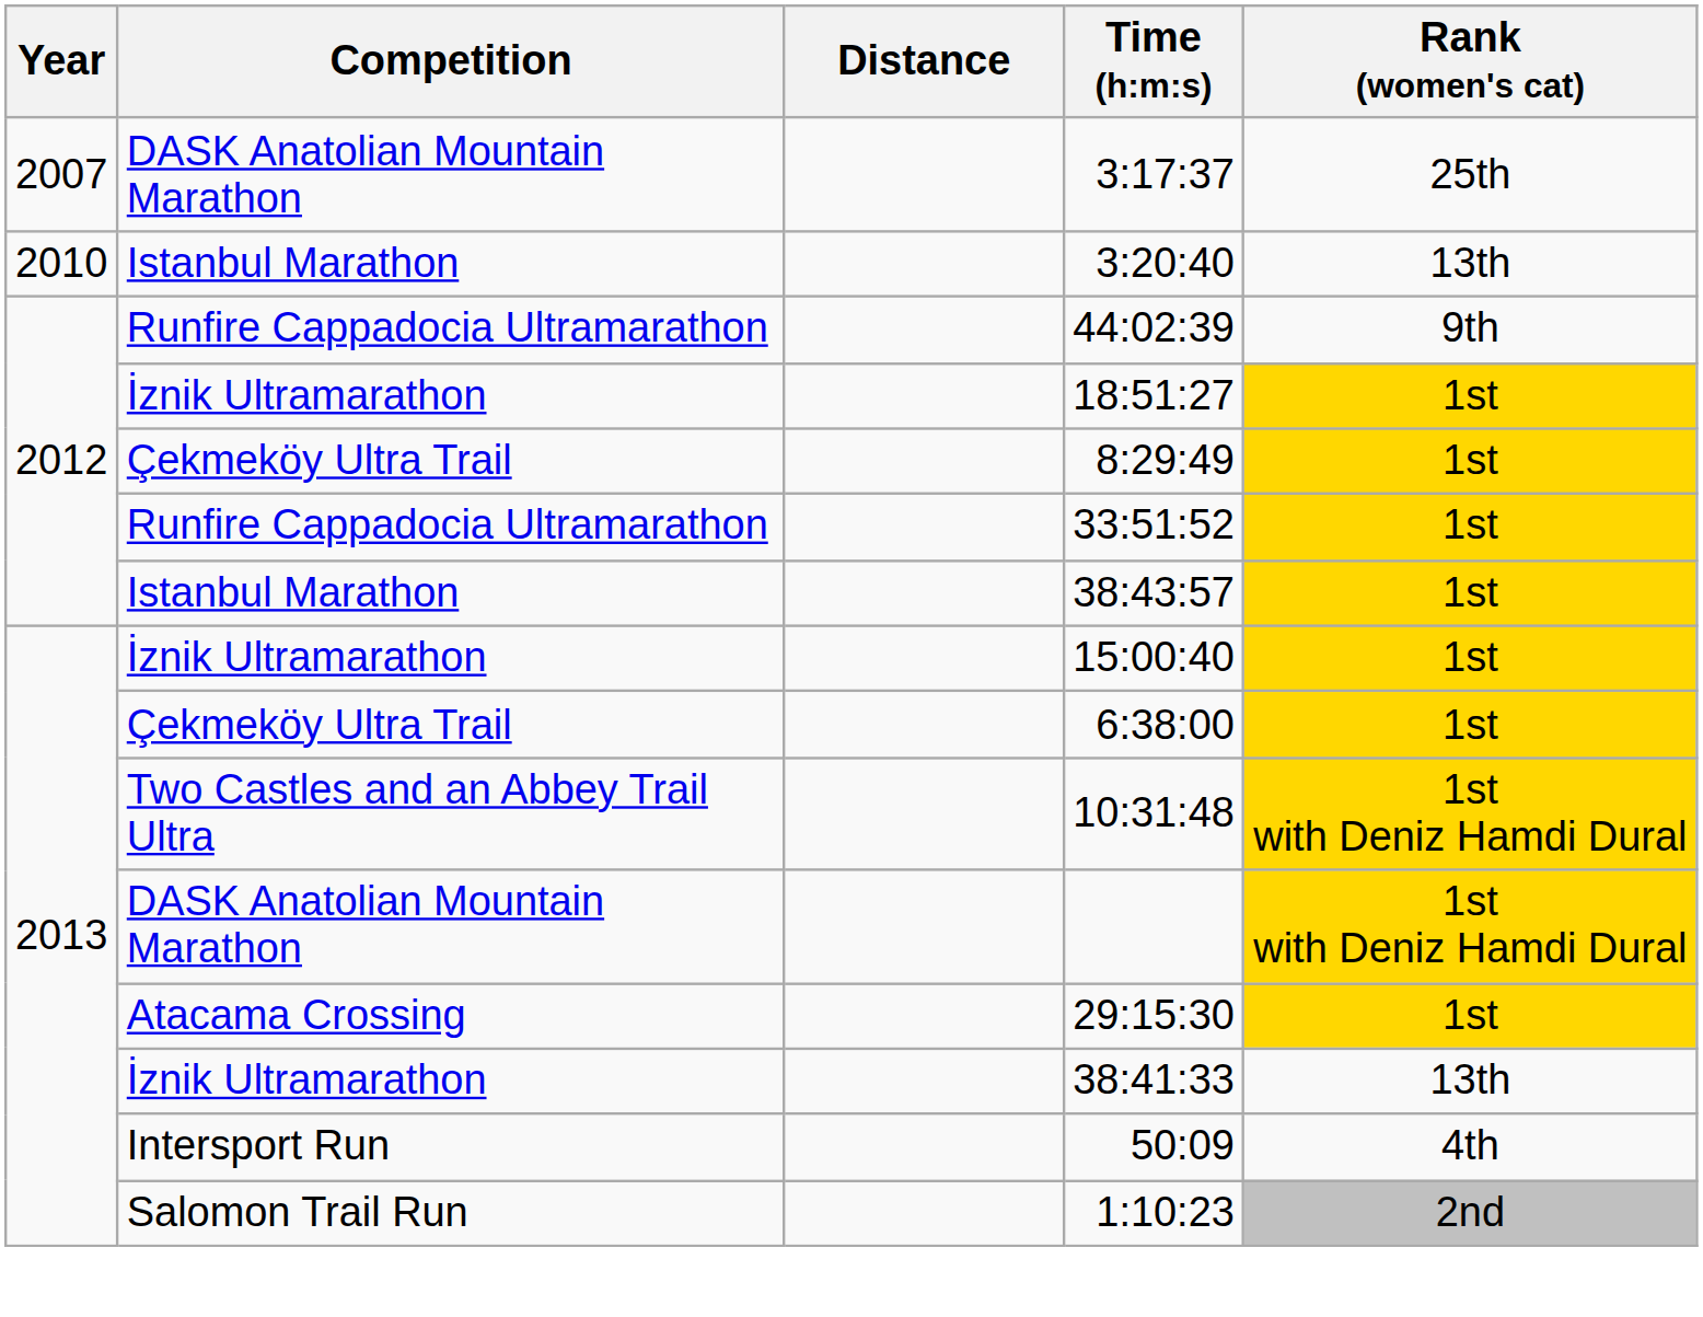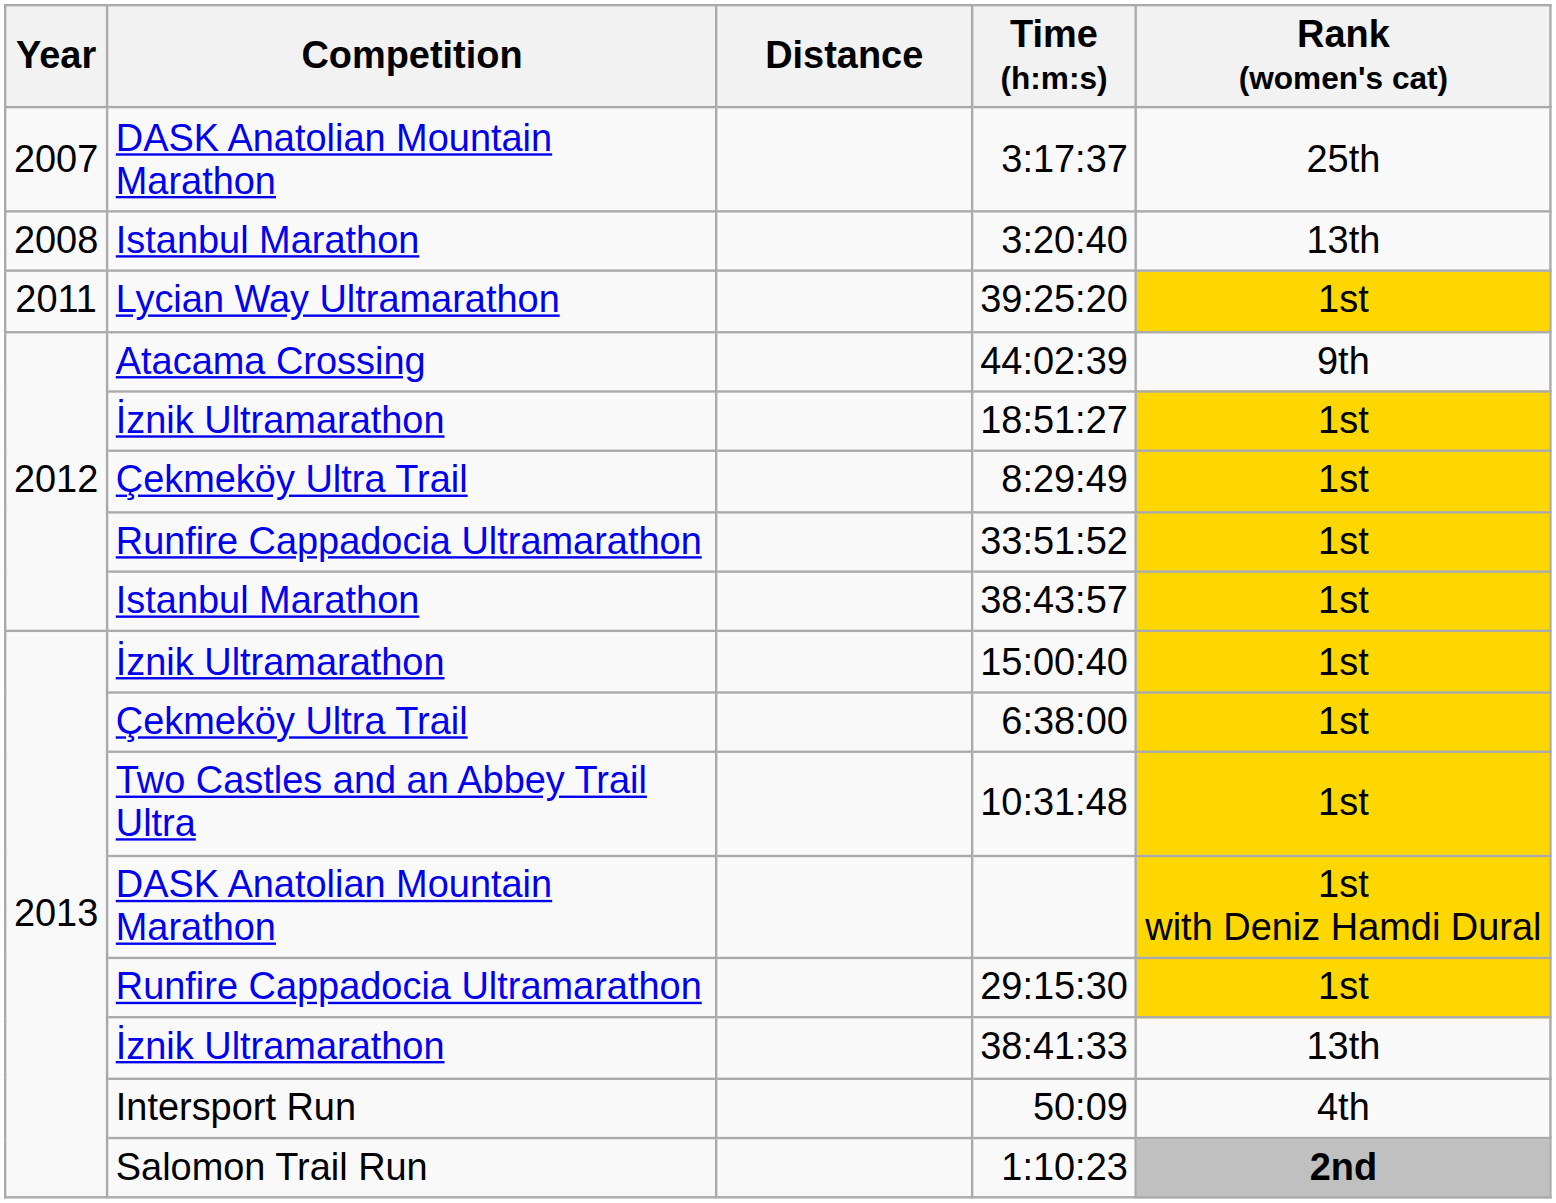 <table class=wikitable>
 <tr>
 <th>Year</th>
 <th width=250>Competition</th>
 <th width=100>Distance</th>
 <th>Time<br><small>(h:m:s)</small></th>
 <th>Rank<br><small>(women's cat)</small></th>
 </tr>
 <tr align=center>
 <td>2007</td>
 <td align=left> <a href='#'>DASK Anatolian Mountain Marathon</a></td>
 <td></td>
 <td align=right>3:17:37</td>
 <td>25th</td>
 </tr>
 <tr align=center>
-<td>2010</td>
+<td>2008</td>
 <td align=left> <a href='#'>Istanbul Marathon</a></td>
 <td></td>
 <td align=right>3:20:40</td>
 <td>13th</td>
 </tr>
 <tr align=center>
+<td>2011</td>
+<td align=left> <a href='#'>Lycian Way Ultramarathon</a></td>
+<td></td>
+<td align=right>39:25:20</td>
+<td bgcolor=gold>1st</td>
+</tr>
+<tr align=center>
 <td rowspan=5>2012</td>
-<td align=left> <a href='#'>Runfire Cappadocia Ultramarathon</a></td>
+<td align=left> <a href='#'>Atacama Crossing</a></td>
 <td></td>
 <td align=right>44:02:39</td>
 <td>9th</td>
 </tr>
 <tr align=center>
 <td align=left> <a href='#'>İznik Ultramarathon</a></td>
 <td></td>
 <td align=right>18:51:27</td>
 <td bgcolor=gold>1st</td>
 </tr>
 <tr align=center>
 <td align=left> <a href='#'>Çekmeköy Ultra Trail</a></td>
 <td></td>
 <td align=right>8:29:49</td>
 <td bgcolor=gold>1st</td>
 </tr>
 <tr align=center>
 <td align=left> <a href='#'>Runfire Cappadocia Ultramarathon</a></td>
 <td></td>
 <td align=right>33:51:52</td>
 <td bgcolor=gold>1st</td>
 </tr>
 <tr align=center>
 <td align=left> <a href='#'>Istanbul Marathon</a></td>
 <td></td>
 <td align=right>38:43:57</td>
 <td bgcolor=gold>1st</td>
 </tr>
 <tr align=center>
 <td rowspan=8>2013</td>
 <td align=left> <a href='#'>İznik Ultramarathon</a></td>
 <td></td>
 <td align=right>15:00:40</td>
 <td bgcolor=gold>1st</td>
 </tr>
 <tr align=center>
 <td align=left> <a href='#'>Çekmeköy Ultra Trail</a></td>
 <td></td>
 <td align=right>6:38:00</td>
 <td bgcolor=gold>1st</td>
 </tr>
 <tr align=center>
 <td align=left> <a href='#'>Two Castles and an Abbey Trail Ultra</a></td>
 <td></td>
 <td align=right>10:31:48</td>
-<td bgcolor=gold>1st<br>with Deniz Hamdi Dural</td>
+<td bgcolor=gold>1st</td>
 </tr>
 <tr align=center>
 <td align=left> <a href='#'>DASK Anatolian Mountain Marathon</a></td>
 <td></td>
 <td></td>
 <td bgcolor=gold>1st<br>with Deniz Hamdi Dural</td>
 </tr>
 <tr align=center>
-<td align=left> <a href='#'>Atacama Crossing</a></td>
+<td align=left> <a href='#'>Runfire Cappadocia Ultramarathon</a></td>
 <td></td>
 <td align=right>29:15:30</td>
 <td bgcolor=gold>1st</td>
 </tr>
 <tr align=center>
 <td align=left> <a href='#'>İznik Ultramarathon</a></td>
 <td></td>
 <td align=right>38:41:33</td>
 <td>13th</td>
 </tr>
 <tr align=center>
 <td align=left> Intersport Run</td>
 <td></td>
 <td align=right>50:09</td>
 <td>4th</td>
 </tr>
 <tr align=center>
 <td align=left> Salomon Trail Run</td>
 <td></td>
 <td align=right>1:10:23</td>
-<td bgcolor=silver>2nd</td>
+<td bgcolor=silver><strong>2nd</strong></td>
 </tr>
 </table>
